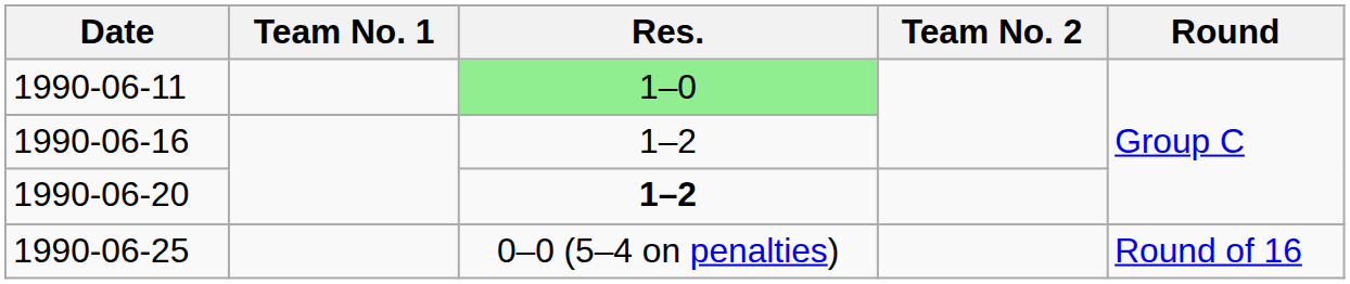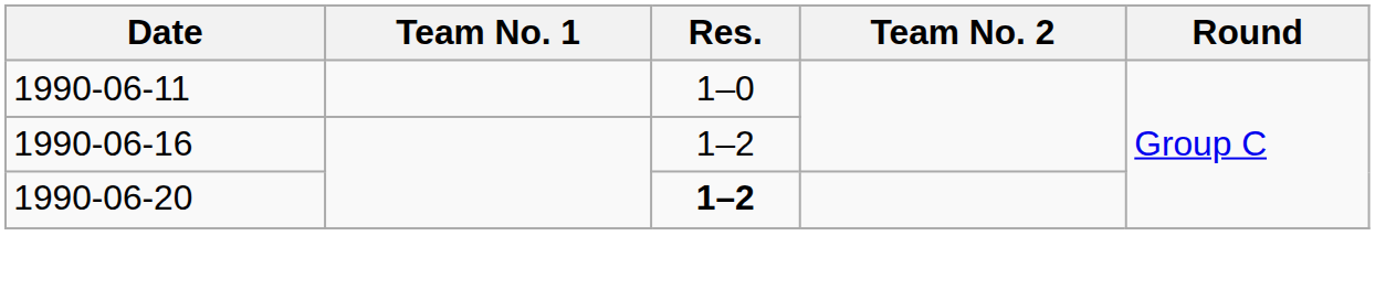 <table class="wikitable" style="text-align: left;" width="100%">
 <tr>
 <th>Date</th>
 <th>Team No. 1</th>
 <th>Res.</th>
 <th>Team No. 2</th>
 <th>Round</th>
 </tr>
 <tr>
 <td>1990-06-11</td>
 <td></td>
-<td style="background: lightgreen; text-align:center;">1–0</td>
+<td style="text-align:center;">1–0</td>
 <td rowspan="2"></td>
 <td rowspan="3"><a href='#'>Group C</a></td>
 </tr>
 <tr>
 <td>1990-06-16</td>
 <td rowspan="2"></td>
 <td style="text-align:center;">1–2</td>
 </tr>
 <tr>
 <td>1990-06-20</td>
 <td style="text-align:center;"><strong>1–2</strong></td>
 <td></td>
 </tr>
-<tr>
-<td>1990-06-25</td>
-<td></td>
-<td style="text-align:center;">0–0 (5–4 on <a href='#'>penalties</a>)</td>
-<td></td>
-<td><a href='#'>Round of 16</a></td>
-</tr>
 </table>
